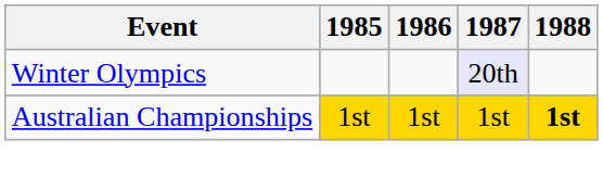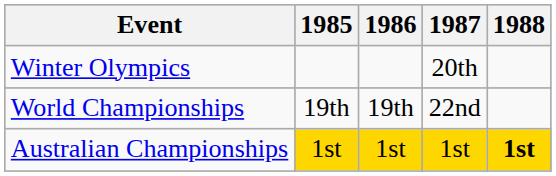 <table class="wikitable">
 <tr>
 <th>Event</th>
 <th>1985</th>
 <th>1986</th>
 <th>1987</th>
 <th>1988</th>
 </tr>
 <tr>
 <td><a href='#'>Winter Olympics</a></td>
 <td></td>
 <td></td>
-<td align="center" style="background: lavender;">20th</td>
+<td align="center">20th</td>
+<td></td>
+</tr>
+<tr>
+<td><a href='#'>World Championships</a></td>
+<td align="center">19th</td>
+<td align="center">19th</td>
+<td align="center">22nd</td>
 <td></td>
 </tr>
 <tr>
 <td><a href='#'>Australian Championships</a></td>
 <td align="center" bgcolor="gold">1st</td>
 <td align="center" bgcolor="gold">1st</td>
 <td align="center" bgcolor="gold">1st</td>
 <td align="center" bgcolor="gold"><strong>1st</strong></td>
 </tr>
 </table>
